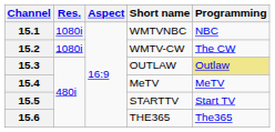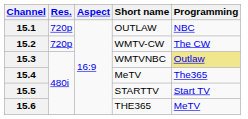 <table class="wikitable">
 <tr>
 <th scope = "col"><a href='#'>Channel</a></th>
 <th scope = "col"><a href='#'>Res.</a></th>
 <th scope = "col"><a href='#'>Aspect</a></th>
 <th scope = "col">Short name</th>
 <th scope = "col">Programming</th>
 </tr>
 <tr>
 <th scope = "row">15.1</th>
-<td><a href='#'>1080i</a></td>
+<td><a href='#'>720p</a></td>
 <td rowspan="6"><a href='#'>16:9</a></td>
-<td>WMTVNBC</td>
+<td>OUTLAW</td>
 <td><a href='#'>NBC</a></td>
 </tr>
 <tr>
 <th scope = "row">15.2</th>
-<td><a href='#'>1080i</a></td>
+<td><a href='#'>720p</a></td>
 <td>WMTV-CW</td>
 <td><a href='#'>The CW</a></td>
 </tr>
 <tr>
 <th scope = "row">15.3</th>
 <td rowspan="4"><a href='#'>480i</a></td>
-<td>OUTLAW</td>
+<td>WMTVNBC</td>
 <td style="background: khaki;"><a href='#'>Outlaw</a></td>
 </tr>
 <tr>
 <th scope = "row">15.4</th>
 <td>MeTV</td>
-<td><a href='#'>MeTV</a></td>
+<td><a href='#'>The365</a></td>
 </tr>
 <tr>
 <th scope = "row">15.5</th>
 <td>STARTTV</td>
 <td><a href='#'>Start TV</a></td>
 </tr>
 <tr>
 <th scope = "row">15.6</th>
 <td>THE365</td>
-<td><a href='#'>The365</a></td>
+<td><a href='#'>MeTV</a></td>
 </tr>
 </table>
